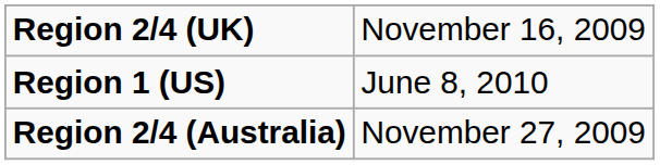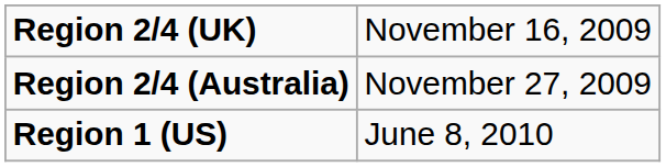 <table class="wikitable">
 <tr>
 <td><strong>Region 2/4 (UK)</strong></td>
 <td>November 16, 2009</td>
 </tr>
 <tr>
+<td><strong>Region 2/4 (Australia)</strong></td>
+<td>November 27, 2009</td>
+</tr>
+<tr>
 <td><strong>Region 1 (US)</strong></td>
 <td>June 8, 2010</td>
 </tr>
-<tr>
-<td><strong>Region 2/4 (Australia)</strong></td>
-<td>November 27, 2009</td>
-</tr>
 </table>
